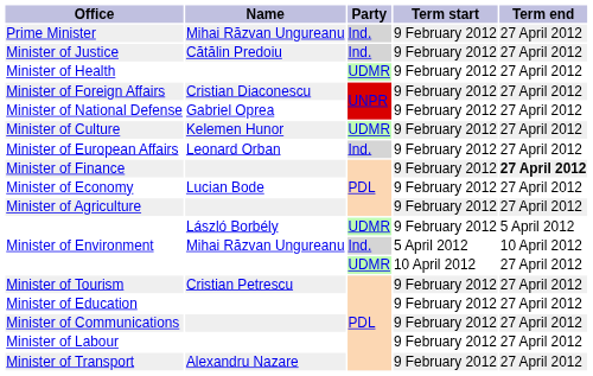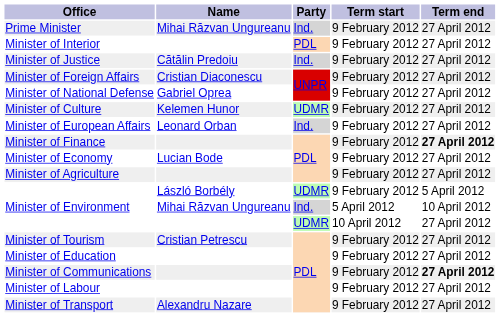 <table class="toccolours" style="margin-bottom: 1em; font-size: 100%;">
 <tr bgcolor="C0C0E0">
 <th>Office</th>
 <th>Name</th>
 <th>Party</th>
 <th>Term start</th>
 <th>Term end</th>
 </tr>
 <tr bgcolor="efefef">
 <td><a href='#'>Prime Minister</a></td>
 <td><a href='#'>Mihai Răzvan Ungureanu</a></td>
 <td bgcolor="d5d5d5"><a href='#'>Ind.</a></td>
 <td>9 February 2012</td>
 <td>27 April 2012</td>
 </tr>
+<tr>
+<td><a href='#'>Minister of Interior</a></td>
+<td></td>
+<td bgcolor="fcd7b3"><a href='#'>PDL</a></td>
+<td>9 February 2012</td>
+<td>27 April 2012</td>
+</tr>
 <tr bgcolor="efefef">
 <td><a href='#'>Minister of Justice</a></td>
 <td><a href='#'>Cătălin Predoiu</a></td>
 <td bgcolor="d5d5d5"><a href='#'>Ind.</a></td>
-<td>9 February 2012</td>
-<td>27 April 2012</td>
-</tr>
-<tr>
-<td><a href='#'>Minister of Health</a></td>
-<td></td>
-<td bgcolor="bdfcb3"><a href='#'>UDMR</a></td>
 <td>9 February 2012</td>
 <td>27 April 2012</td>
 </tr>
 <tr bgcolor="efefef">
 <td><a href='#'>Minister of Foreign Affairs</a></td>
 <td><a href='#'>Cristian Diaconescu</a></td>
 <td rowspan=2 bgcolor="#D90000"><a href='#'>UNPR</a></td>
 <td>9 February 2012</td>
 <td>27 April 2012</td>
 </tr>
 <tr>
 <td><a href='#'>Minister of National Defense</a></td>
 <td><a href='#'>Gabriel Oprea</a></td>
 <td>9 February 2012</td>
 <td>27 April 2012</td>
 </tr>
 <tr bgcolor="efefef">
 <td><a href='#'>Minister of Culture</a></td>
 <td><a href='#'>Kelemen Hunor</a></td>
 <td bgcolor="bdfcb3"><a href='#'>UDMR</a></td>
 <td>9 February 2012</td>
 <td>27 April 2012</td>
 </tr>
 <tr>
 <td><a href='#'>Minister of European Affairs</a></td>
 <td><a href='#'>Leonard Orban</a></td>
 <td bgcolor="d5d5d5"><a href='#'>Ind.</a></td>
 <td>9 February 2012</td>
 <td>27 April 2012</td>
 </tr>
 <tr bgcolor="efefef">
 <td><a href='#'>Minister of Finance</a></td>
 <td></td>
 <td rowspan=3 bgcolor="fcd7b3"><a href='#'>PDL</a></td>
 <td>9 February 2012</td>
 <td><strong>27 April 2012</strong></td>
 </tr>
 <tr>
 <td><a href='#'>Minister of Economy</a></td>
 <td><a href='#'>Lucian Bode</a></td>
 <td>9 February 2012</td>
 <td>27 April 2012</td>
 </tr>
 <tr bgcolor="efefef">
 <td><a href='#'>Minister of Agriculture</a></td>
 <td></td>
 <td>9 February 2012</td>
 <td>27 April 2012</td>
 </tr>
 <tr>
 <td rowspan=3><a href='#'>Minister of Environment</a></td>
 <td><a href='#'>László Borbély</a></td>
 <td bgcolor="bdfcb3"><a href='#'>UDMR</a></td>
 <td>9 February 2012</td>
 <td>5 April 2012</td>
 </tr>
 <tr>
 <td><a href='#'>Mihai Răzvan Ungureanu</a></td>
 <td bgcolor="d5d5d5"><a href='#'>Ind.</a></td>
 <td>5 April 2012</td>
 <td>10 April 2012</td>
 </tr>
 <tr>
 <td></td>
 <td bgcolor="bdfcb3"><a href='#'>UDMR</a></td>
 <td>10 April 2012</td>
 <td>27 April 2012</td>
 </tr>
 <tr bgcolor="efefef">
 <td><a href='#'>Minister of Tourism</a></td>
 <td><a href='#'>Cristian Petrescu</a></td>
 <td rowspan=5 bgcolor="fcd7b3"><a href='#'>PDL</a></td>
 <td>9 February 2012</td>
 <td>27 April 2012</td>
 </tr>
 <tr>
 <td><a href='#'>Minister of Education</a></td>
 <td></td>
 <td>9 February 2012</td>
 <td>27 April 2012</td>
 </tr>
 <tr bgcolor="efefef">
 <td><a href='#'>Minister of Communications</a></td>
 <td></td>
 <td>9 February 2012</td>
-<td>27 April 2012</td>
+<td><strong>27 April 2012</strong></td>
 </tr>
 <tr>
 <td><a href='#'>Minister of Labour</a></td>
 <td></td>
 <td>9 February 2012</td>
 <td>27 April 2012</td>
 </tr>
 <tr bgcolor="efefef">
 <td><a href='#'>Minister of Transport</a></td>
 <td><a href='#'>Alexandru Nazare</a></td>
 <td>9 February 2012</td>
 <td>27 April 2012</td>
 </tr>
 </table>
